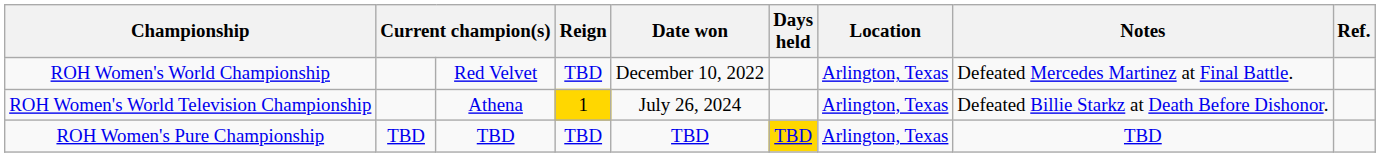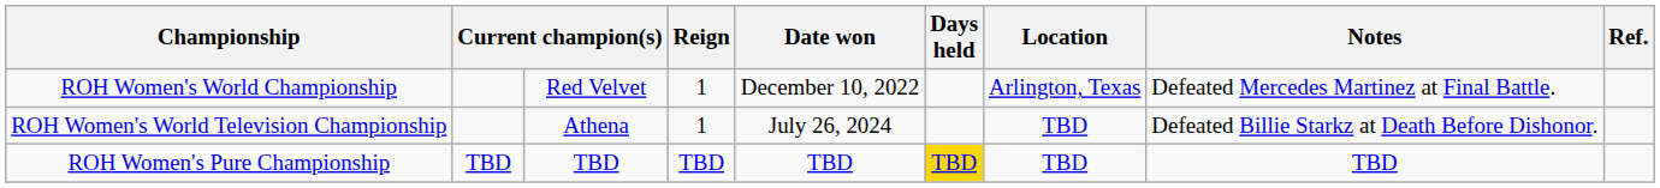 <table class="wikitable sortable" style="text-align: center; font-size:85%;">
 <tr>
 <th>Championship</th>
 <th colspan=2>Current champion(s)</th>
 <th>Reign</th>
 <th>Date won</th>
 <th>Days<br>held</th>
 <th>Location</th>
 <th>Notes</th>
 <th>Ref.</th>
 </tr>
 <tr>
 <td align="center"><a href='#'>ROH Women's World Championship</a></td>
 <td align="center"></td>
 <td align="center"><a href='#'>Red Velvet</a></td>
-<td><a href='#'>TBD</a></td>
+<td align="center">1</td>
 <td align="center">December 10, 2022</td>
 <td align="center"></td>
 <td align="center"><a href='#'>Arlington, Texas</a></td>
 <td align="left">Defeated <a href='#'>Mercedes Martinez</a> at <a href='#'>Final Battle</a>.</td>
 <td align="center"></td>
 </tr>
 <tr>
 <td align="center"><a href='#'>ROH Women's World Television Championship</a></td>
 <td align="center"></td>
 <td align="center"><a href='#'>Athena</a></td>
-<td align="center" style="background: gold;">1</td>
+<td align="center">1</td>
 <td align="center">July 26, 2024</td>
 <td align="center"></td>
-<td align="center"><a href='#'>Arlington, Texas</a></td>
+<td><a href='#'>TBD</a></td>
 <td align="left">Defeated <a href='#'>Billie Starkz</a> at <a href='#'>Death Before Dishonor</a>.</td>
 <td align="center"></td>
 </tr>
 <tr>
 <td><a href='#'>ROH Women's Pure Championship</a></td>
 <td><a href='#'>TBD</a></td>
 <td><a href='#'>TBD</a></td>
 <td><a href='#'>TBD</a></td>
 <td><a href='#'>TBD</a></td>
 <td style="background: gold;"><a href='#'>TBD</a></td>
-<td align="center"><a href='#'>Arlington, Texas</a></td>
+<td><a href='#'>TBD</a></td>
 <td><a href='#'>TBD</a></td>
 <td></td>
 </tr>
 </table>
